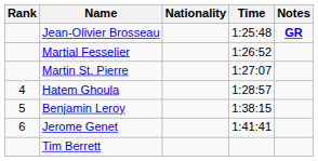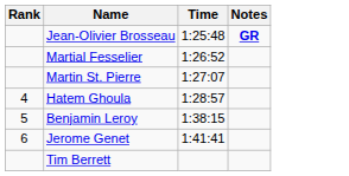 <table class="wikitable sortable" style="text-align:center">
 <tr>
 <th>Rank</th>
 <th>Name</th>
-<th>Nationality</th>
 <th>Time</th>
 <th>Notes</th>
 </tr>
 <tr>
 <td></td>
 <td align=left><a href='#'>Jean-Olivier Brosseau</a></td>
-<td align=left></td>
 <td>1:25:48</td>
 <td><strong><a href='#'>GR</a></strong></td>
 </tr>
 <tr>
 <td></td>
 <td align=left><a href='#'>Martial Fesselier</a></td>
-<td align=left></td>
 <td>1:26:52</td>
 <td></td>
 </tr>
 <tr>
 <td></td>
 <td align=left><a href='#'>Martin St. Pierre</a></td>
-<td align=left></td>
 <td>1:27:07</td>
 <td></td>
 </tr>
 <tr>
 <td>4</td>
 <td align=left><a href='#'>Hatem Ghoula</a></td>
-<td align=left></td>
 <td>1:28:57</td>
 <td></td>
 </tr>
 <tr>
 <td>5</td>
 <td align=left><a href='#'>Benjamin Leroy</a></td>
-<td align=left></td>
 <td>1:38:15</td>
 <td></td>
 </tr>
 <tr>
 <td>6</td>
 <td align=left><a href='#'>Jerome Genet</a></td>
-<td align=left></td>
 <td>1:41:41</td>
 <td></td>
 </tr>
 <tr>
 <td></td>
 <td align=left><a href='#'>Tim Berrett</a></td>
-<td align=left></td>
 <td></td>
 <td></td>
 </tr>
 </table>
